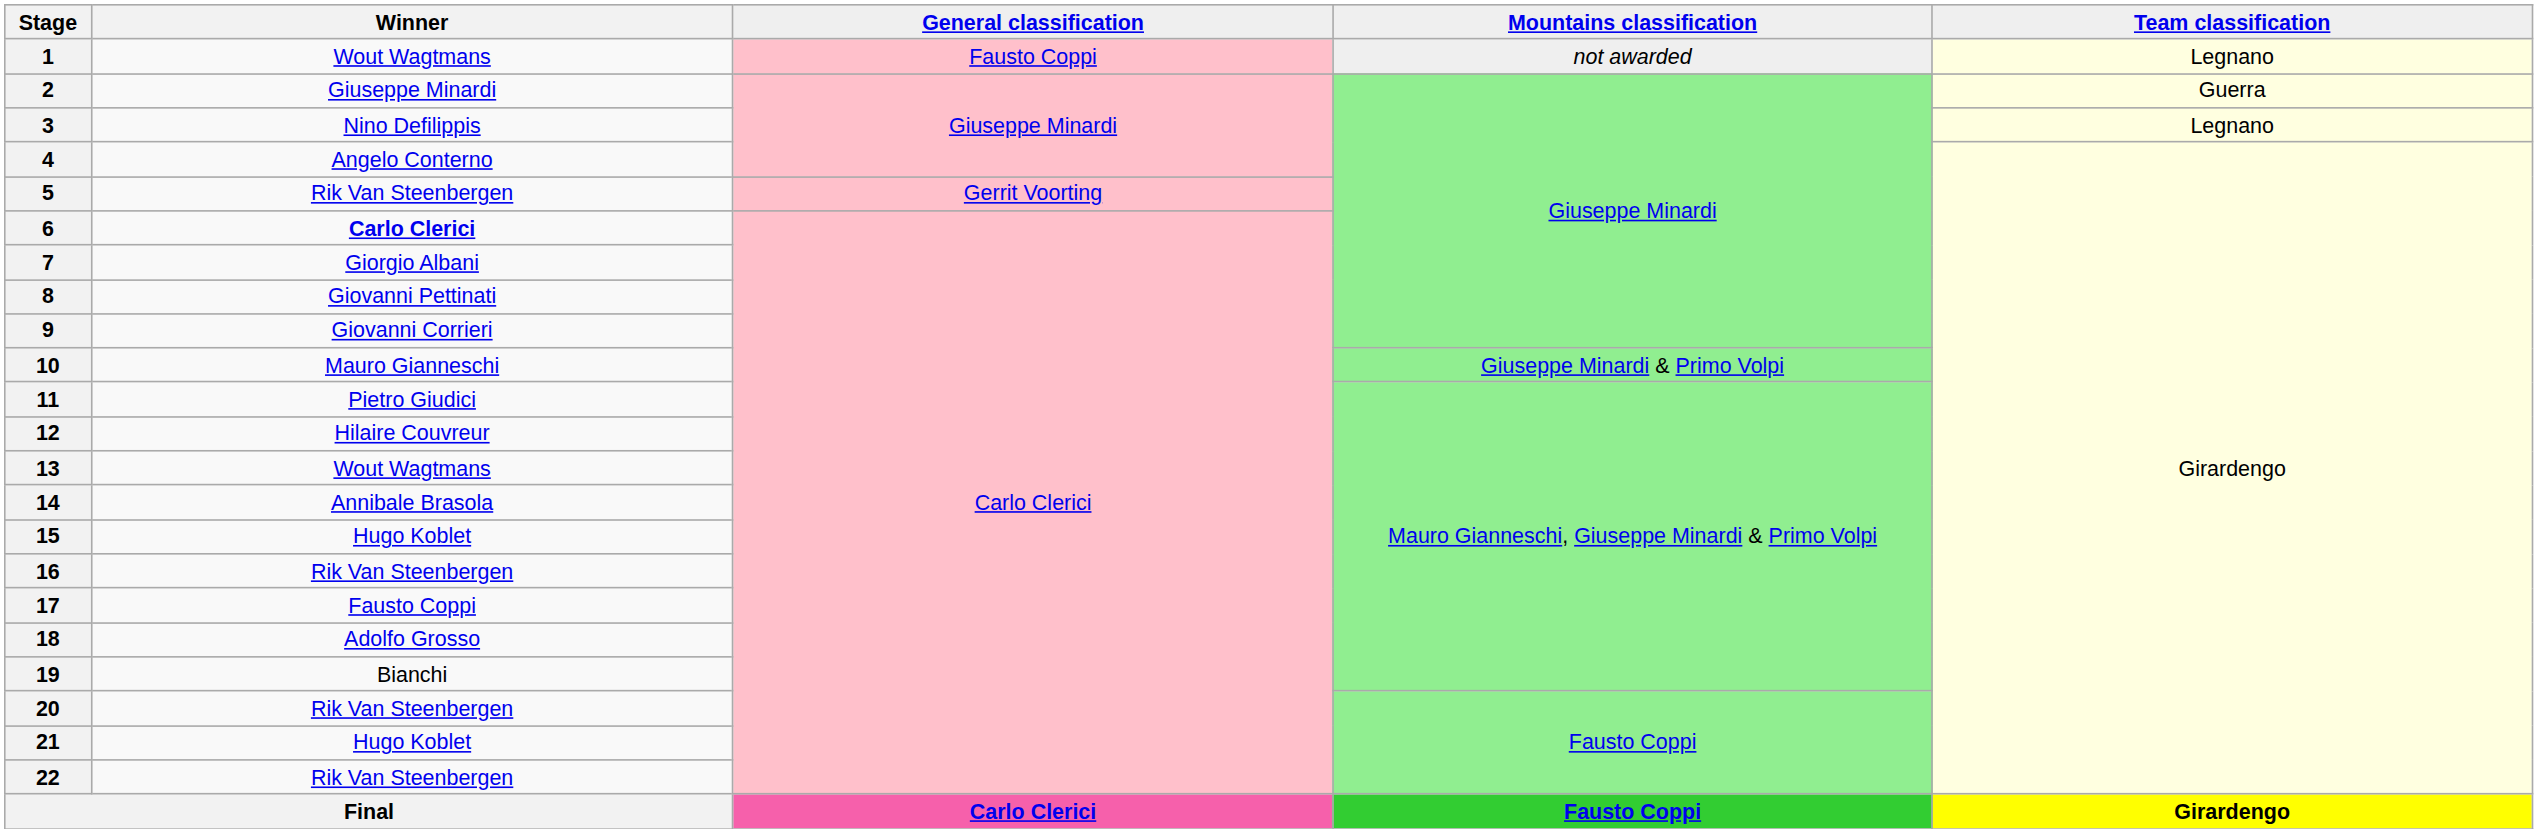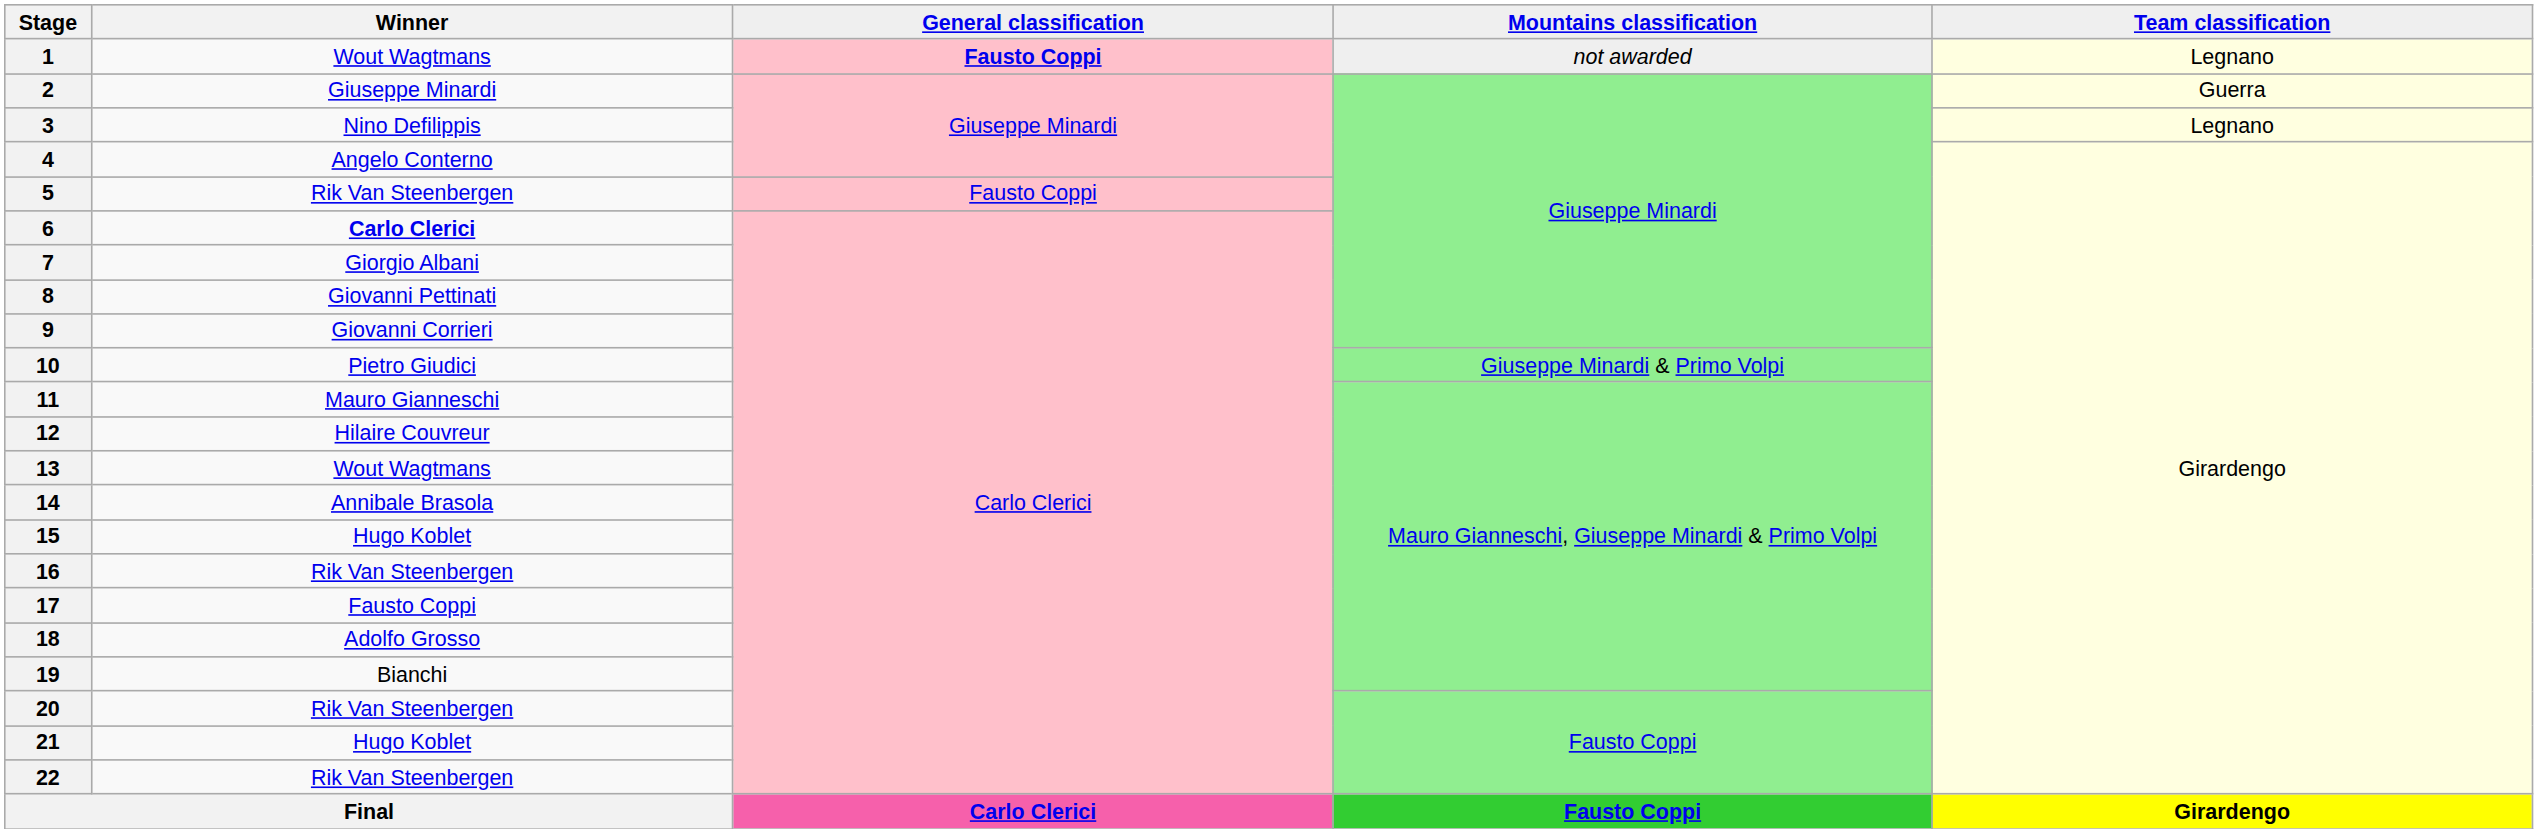 <table class="wikitable" style="text-align: center; font-size:smaller;">
 <tr style="background:#efefef;">
 <th style="width:1%;">Stage</th>
 <th style="width:15%;">Winner</th>
 <th style="background:#efefef; width:14%;"><a href='#'>General classification</a><br></th>
 <th style="background:#efefef; width:14%;"><a href='#'>Mountains classification</a></th>
 <th style="background:#efefef; width:14%;"><a href='#'>Team classification</a></th>
 </tr>
 <tr>
 <th>1</th>
 <td><a href='#'>Wout Wagtmans</a></td>
-<td style="background:pink;" rowspan="1"><a href='#'>Fausto Coppi</a></td>
+<td style="background:pink;" rowspan="1"><strong><a href='#'>Fausto Coppi</a></strong></td>
 <td style="background:#EFEFEF;" rowspan="1"><em>not awarded</em></td>
 <td style="background:lightyellow;" rowspan="1">Legnano</td>
 </tr>
 <tr>
 <th>2</th>
 <td><a href='#'>Giuseppe Minardi</a></td>
 <td style="background:pink;" rowspan="3"><a href='#'>Giuseppe Minardi</a></td>
 <td style="background:lightgreen;" rowspan="8"><a href='#'>Giuseppe Minardi</a></td>
 <td style="background:lightyellow;" rowspan="1">Guerra</td>
 </tr>
 <tr>
 <th>3</th>
 <td><a href='#'>Nino Defilippis</a></td>
 <td style="background:lightyellow;" rowspan="1">Legnano</td>
 </tr>
 <tr>
 <th>4</th>
 <td><a href='#'>Angelo Conterno</a></td>
 <td style="background:lightyellow;" rowspan="19">Girardengo</td>
 </tr>
 <tr>
 <th>5</th>
 <td><a href='#'>Rik Van Steenbergen</a></td>
-<td style="background:pink;" rowspan="1"><a href='#'>Gerrit Voorting</a></td>
+<td style="background:pink;" rowspan="1"><a href='#'>Fausto Coppi</a></td>
 </tr>
 <tr>
 <th>6</th>
 <td><strong><a href='#'>Carlo Clerici</a></strong></td>
 <td style="background:pink;" rowspan="17"><a href='#'>Carlo Clerici</a></td>
 </tr>
 <tr>
 <th>7</th>
 <td><a href='#'>Giorgio Albani</a></td>
 </tr>
 <tr>
 <th>8</th>
 <td><a href='#'>Giovanni Pettinati</a></td>
 </tr>
 <tr>
 <th>9</th>
 <td><a href='#'>Giovanni Corrieri</a></td>
 </tr>
 <tr>
 <th>10</th>
-<td><a href='#'>Mauro Gianneschi</a></td>
+<td><a href='#'>Pietro Giudici</a></td>
 <td style="background:lightgreen;" rowspan="1"><a href='#'>Giuseppe Minardi</a> & <a href='#'>Primo Volpi</a></td>
 </tr>
 <tr>
 <th>11</th>
-<td><a href='#'>Pietro Giudici</a></td>
+<td><a href='#'>Mauro Gianneschi</a></td>
 <td style="background:lightgreen;" rowspan="9"><a href='#'>Mauro Gianneschi</a>, <a href='#'>Giuseppe Minardi</a> & <a href='#'>Primo Volpi</a></td>
 </tr>
 <tr>
 <th>12</th>
 <td><a href='#'>Hilaire Couvreur</a></td>
 </tr>
 <tr>
 <th>13</th>
 <td><a href='#'>Wout Wagtmans</a></td>
 </tr>
 <tr>
 <th>14</th>
 <td><a href='#'>Annibale Brasola</a></td>
 </tr>
 <tr>
 <th>15</th>
 <td><a href='#'>Hugo Koblet</a></td>
 </tr>
 <tr>
 <th>16</th>
 <td><a href='#'>Rik Van Steenbergen</a></td>
 </tr>
 <tr>
 <th>17</th>
 <td><a href='#'>Fausto Coppi</a></td>
 </tr>
 <tr>
 <th>18</th>
 <td><a href='#'>Adolfo Grosso</a></td>
 </tr>
 <tr>
 <th>19</th>
 <td>Bianchi</td>
 </tr>
 <tr>
 <th>20</th>
 <td><a href='#'>Rik Van Steenbergen</a></td>
 <td style="background:lightgreen;" rowspan="3"><a href='#'>Fausto Coppi</a></td>
 </tr>
 <tr>
 <th>21</th>
 <td><a href='#'>Hugo Koblet</a></td>
 </tr>
 <tr>
 <th>22</th>
 <td><a href='#'>Rik Van Steenbergen</a></td>
 </tr>
 <tr>
 <th colspan=2><strong>Final</strong></th>
 <th style="background:#F660AB;"><strong><a href='#'>Carlo Clerici</a></strong></th>
 <th style="background:#32CD32;"><strong><a href='#'>Fausto Coppi</a></strong></th>
 <th style="background:yellow;"><strong>Girardengo</strong></th>
 </tr>
 </table>
